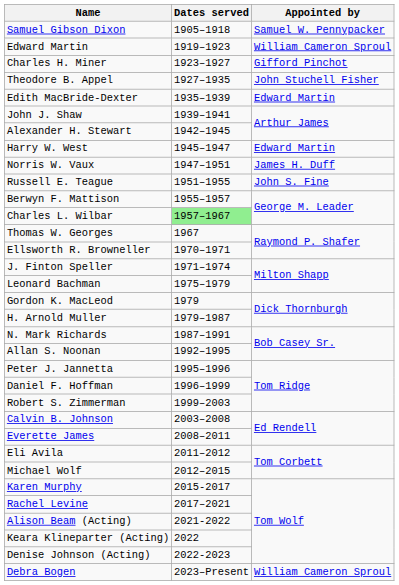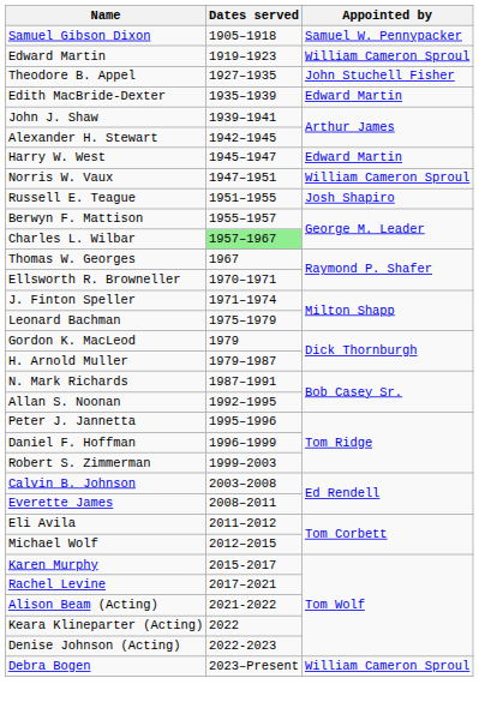 <table class="wikitable">
 <tr>
 <th>Name</th>
 <th>Dates served</th>
 <th>Appointed by</th>
 </tr>
 <tr>
 <td><a href='#'>Samuel Gibson Dixon</a></td>
 <td>1905–1918</td>
 <td rowspan="1"><a href='#'>Samuel W. Pennypacker</a></td>
 </tr>
 <tr>
 <td>Edward Martin</td>
 <td>1919–1923</td>
 <td rowspan="1"><a href='#'>William Cameron Sproul</a></td>
-</tr>
-<tr>
-<td>Charles H. Miner</td>
-<td>1923–1927</td>
-<td rowspan="1"><a href='#'>Gifford Pinchot</a></td>
 </tr>
 <tr>
 <td>Theodore B. Appel</td>
 <td>1927–1935</td>
 <td rowspan="1"><a href='#'>John Stuchell Fisher</a></td>
 </tr>
 <tr>
 <td>Edith MacBride-Dexter</td>
 <td>1935–1939</td>
 <td rowspan="1"><a href='#'>Edward Martin</a></td>
 </tr>
 <tr>
 <td>John J. Shaw</td>
 <td>1939–1941</td>
 <td rowspan="2"><a href='#'>Arthur James</a></td>
 </tr>
 <tr>
 <td>Alexander H. Stewart</td>
 <td>1942–1945</td>
 </tr>
 <tr>
 <td>Harry W. West</td>
 <td>1945–1947</td>
 <td rowspan="1"><a href='#'>Edward Martin</a></td>
 </tr>
 <tr>
 <td>Norris W. Vaux</td>
 <td>1947–1951</td>
-<td rowspan="1"><a href='#'>James H. Duff</a></td>
+<td rowspan="1"><a href='#'>William Cameron Sproul</a></td>
 </tr>
 <tr>
 <td>Russell E. Teague</td>
 <td>1951–1955</td>
-<td rowspan="1"><a href='#'>John S. Fine</a></td>
+<td rowspan="1"><a href='#'>Josh Shapiro</a></td>
 </tr>
 <tr>
 <td>Berwyn F. Mattison</td>
 <td>1955–1957</td>
 <td rowspan="2"><a href='#'>George M. Leader</a></td>
 </tr>
 <tr>
 <td>Charles L. Wilbar</td>
 <td style="background: lightgreen;">1957–1967</td>
 </tr>
 <tr>
 <td>Thomas W. Georges</td>
 <td>1967</td>
 <td rowspan="2"><a href='#'>Raymond P. Shafer</a></td>
 </tr>
 <tr>
 <td>Ellsworth R. Browneller</td>
 <td>1970–1971</td>
 </tr>
 <tr>
 <td>J. Finton Speller</td>
 <td>1971–1974</td>
 <td rowspan="2"><a href='#'>Milton Shapp</a></td>
 </tr>
 <tr>
 <td>Leonard Bachman</td>
 <td>1975–1979</td>
 </tr>
 <tr>
 <td>Gordon K. MacLeod</td>
 <td>1979</td>
 <td rowspan="2"><a href='#'>Dick Thornburgh</a></td>
 </tr>
 <tr>
 <td>H. Arnold Muller</td>
 <td>1979–1987</td>
 </tr>
 <tr>
 <td>N. Mark Richards</td>
 <td>1987–1991</td>
 <td rowspan="2"><a href='#'>Bob Casey Sr.</a></td>
 </tr>
 <tr>
 <td>Allan S. Noonan</td>
 <td>1992–1995</td>
 </tr>
 <tr>
 <td>Peter J. Jannetta</td>
 <td>1995–1996</td>
 <td rowspan="3"><a href='#'>Tom Ridge</a></td>
 </tr>
 <tr>
 <td>Daniel F. Hoffman</td>
 <td>1996–1999</td>
 </tr>
 <tr>
 <td>Robert S. Zimmerman</td>
 <td>1999–2003</td>
 </tr>
 <tr>
 <td><a href='#'>Calvin B. Johnson</a></td>
 <td>2003–2008</td>
 <td rowspan="2"><a href='#'>Ed Rendell</a></td>
 </tr>
 <tr>
 <td><a href='#'>Everette James</a></td>
 <td>2008–2011</td>
 </tr>
 <tr>
 <td>Eli Avila</td>
 <td>2011–2012</td>
 <td rowspan="2"><a href='#'>Tom Corbett</a></td>
 </tr>
 <tr>
 <td>Michael Wolf</td>
 <td>2012–2015</td>
 </tr>
 <tr>
 <td><a href='#'>Karen Murphy</a></td>
 <td>2015-2017</td>
 <td rowspan="5"><a href='#'>Tom Wolf</a></td>
 </tr>
 <tr>
 <td><a href='#'>Rachel Levine</a></td>
 <td>2017–2021</td>
 </tr>
 <tr>
 <td><a href='#'>Alison Beam</a> (Acting)</td>
 <td>2021-2022</td>
 </tr>
 <tr>
 <td>Keara Klineparter (Acting)</td>
 <td>2022</td>
 </tr>
 <tr>
 <td>Denise Johnson (Acting)</td>
 <td>2022-2023</td>
 </tr>
 <tr>
 <td><a href='#'>Debra Bogen</a></td>
 <td>2023–Present</td>
 <td rowspan="1"><a href='#'>William Cameron Sproul</a></td>
 </tr>
 </table>
